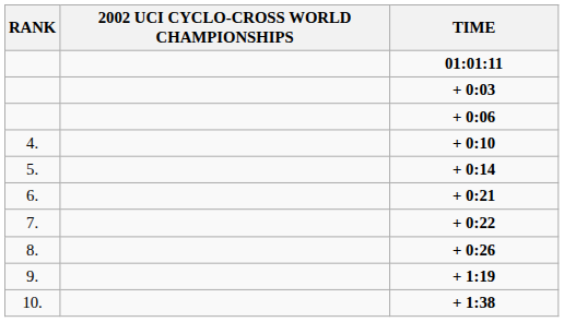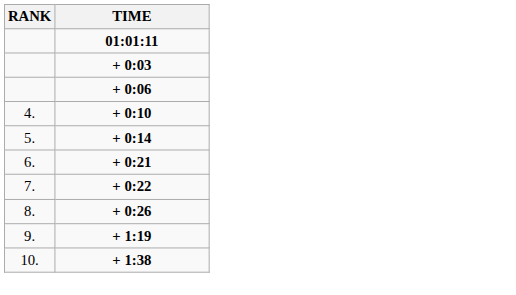 <table class="wikitable" style="font-size:95%;">
 <tr>
 <th>RANK</th>
-<th align="left" style="width: 20em">2002 UCI CYCLO-CROSS WORLD CHAMPIONSHIPS</th>
 <th align="left" style="width: 10em">TIME</th>
 </tr>
 <tr>
 <td align="center"></td>
-<td></td>
 <td align="center"><strong>01:01:11</strong></td>
 </tr>
 <tr>
 <td align="center"></td>
-<td></td>
 <td align="center"><strong>+ 0:03</strong></td>
 </tr>
 <tr>
 <td align="center"></td>
-<td></td>
 <td align="center"><strong>+ 0:06</strong></td>
 </tr>
 <tr>
 <td align="center">4.</td>
-<td></td>
 <td align="center"><strong>+ 0:10</strong></td>
 </tr>
 <tr>
 <td align="center">5.</td>
-<td></td>
 <td align="center"><strong>+ 0:14</strong></td>
 </tr>
 <tr>
 <td align="center">6.</td>
-<td></td>
 <td align="center"><strong>+ 0:21</strong></td>
 </tr>
 <tr>
 <td align="center">7.</td>
-<td></td>
 <td align="center"><strong>+ 0:22</strong></td>
 </tr>
 <tr>
 <td align="center">8.</td>
-<td></td>
 <td align="center"><strong>+ 0:26</strong></td>
 </tr>
 <tr>
 <td align="center">9.</td>
-<td></td>
 <td align="center"><strong>+ 1:19</strong></td>
 </tr>
 <tr>
 <td align="center">10.</td>
-<td></td>
 <td align="center"><strong>+ 1:38</strong></td>
 </tr>
 </table>
